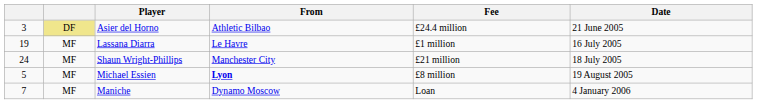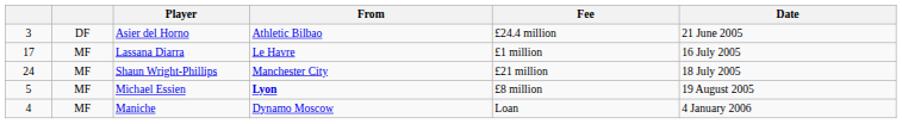 <table class="wikitable" style="width:75%; text-align:center; font-size:95%; text-align:left;">
 <tr>
 <th></th>
 <th></th>
 <th scope="col" style="width:175px;">Player</th>
 <th>From</th>
 <th>Fee</th>
 <th>Date</th>
 </tr>
 <tr>
 <td align=center>3</td>
-<td align=center style="background: khaki;">DF</td>
+<td align=center>DF</td>
 <td> <a href='#'>Asier del Horno</a></td>
 <td> <a href='#'>Athletic Bilbao</a></td>
 <td>£24.4 million</td>
 <td>21 June 2005</td>
 </tr>
 <tr>
-<td align=center>19</td>
+<td align=center>17</td>
 <td align=center>MF</td>
 <td> <a href='#'>Lassana Diarra</a></td>
 <td> <a href='#'>Le Havre</a></td>
 <td>£1 million</td>
 <td>16 July 2005</td>
 </tr>
 <tr>
 <td align=center>24</td>
 <td align=center>MF</td>
 <td> <a href='#'>Shaun Wright-Phillips</a></td>
 <td> <a href='#'>Manchester City</a></td>
 <td>£21 million</td>
 <td>18 July 2005</td>
 </tr>
 <tr>
 <td align=center>5</td>
 <td align=center>MF</td>
 <td> <a href='#'>Michael Essien</a></td>
 <td><strong> <a href='#'>Lyon</a></strong></td>
 <td>£8 million</td>
 <td>19 August 2005</td>
 </tr>
 <tr>
-<td align=center>7</td>
+<td align=center>4</td>
 <td align=center>MF</td>
 <td> <a href='#'>Maniche</a></td>
 <td> <a href='#'>Dynamo Moscow</a></td>
 <td>Loan</td>
 <td>4 January 2006</td>
 </tr>
 </table>
